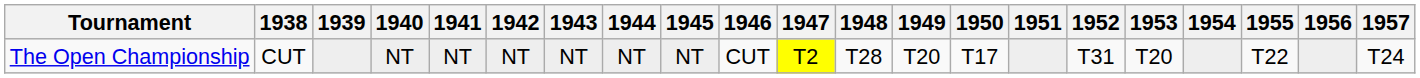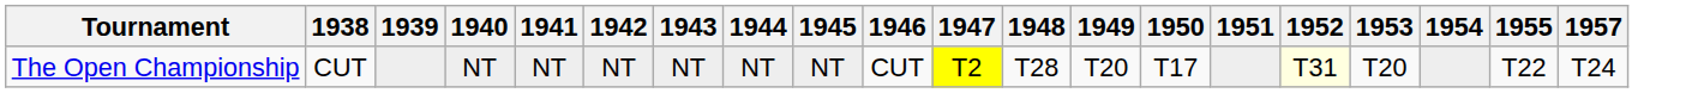 <table class="wikitable" style="font-size:95%;text-align:center;">
 <tr>
 <th>Tournament</th>
 <th>1938</th>
 <th>1939</th>
 <th>1940</th>
 <th>1941</th>
 <th>1942</th>
 <th>1943</th>
 <th>1944</th>
 <th>1945</th>
 <th>1946</th>
 <th>1947</th>
 <th>1948</th>
 <th>1949</th>
 <th>1950</th>
 <th>1951</th>
 <th>1952</th>
 <th>1953</th>
 <th>1954</th>
 <th>1955</th>
-<th>1956</th>
 <th>1957</th>
 </tr>
 <tr>
 <td align=left><a href='#'>The Open Championship</a></td>
 <td>CUT</td>
 <td style="background:#eeeeee;"></td>
 <td style="background:#eeeeee;">NT</td>
 <td style="background:#eeeeee;">NT</td>
 <td style="background:#eeeeee;">NT</td>
 <td style="background:#eeeeee;">NT</td>
 <td style="background:#eeeeee;">NT</td>
 <td style="background:#eeeeee;">NT</td>
 <td>CUT</td>
 <td style="background:yellow;">T2</td>
 <td>T28</td>
 <td>T20</td>
 <td>T17</td>
 <td style="background:#eeeeee;"></td>
-<td>T31</td>
+<td style="background: lightyellow;">T31</td>
 <td>T20</td>
 <td style="background:#eeeeee;"></td>
 <td>T22</td>
-<td style="background:#eeeeee;"></td>
 <td>T24</td>
 </tr>
 </table>
